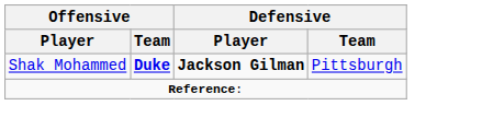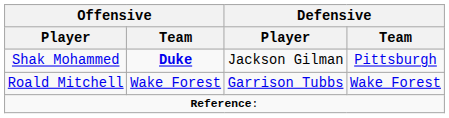 <table class="wikitable" style="text-align: center;">
 <tr>
 <th colspan="2">Offensive</th>
 <th colspan="2">Defensive</th>
 </tr>
 <tr>
 <th>Player</th>
 <th>Team</th>
 <th>Player</th>
 <th>Team</th>
 </tr>
 <tr>
 <td><a href='#'>Shak Mohammed</a></td>
 <td><strong><a href='#'>Duke</a></strong></td>
-<td><strong>Jackson Gilman</strong></td>
+<td>Jackson Gilman</td>
 <td><a href='#'>Pittsburgh</a></td>
+</tr>
+<tr>
+<td><a href='#'>Roald Mitchell</a></td>
+<td><a href='#'>Wake Forest</a></td>
+<td><a href='#'>Garrison Tubbs</a></td>
+<td><a href='#'>Wake Forest</a></td>
 </tr>
 <tr>
 <td colspan="4"  style="font-size:8pt; text-align:center;"><strong>Reference</strong>:</td>
 </tr>
 </table>
